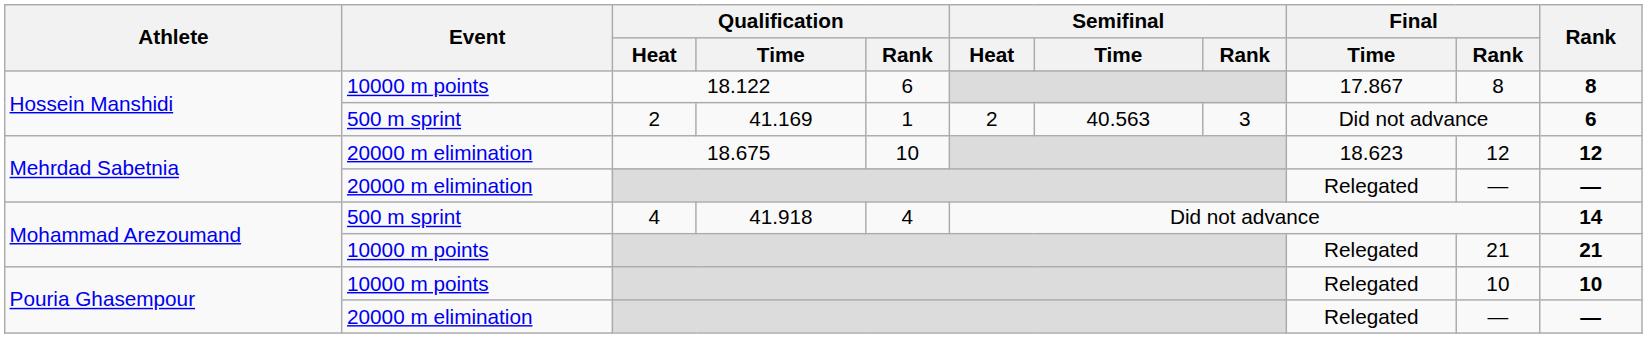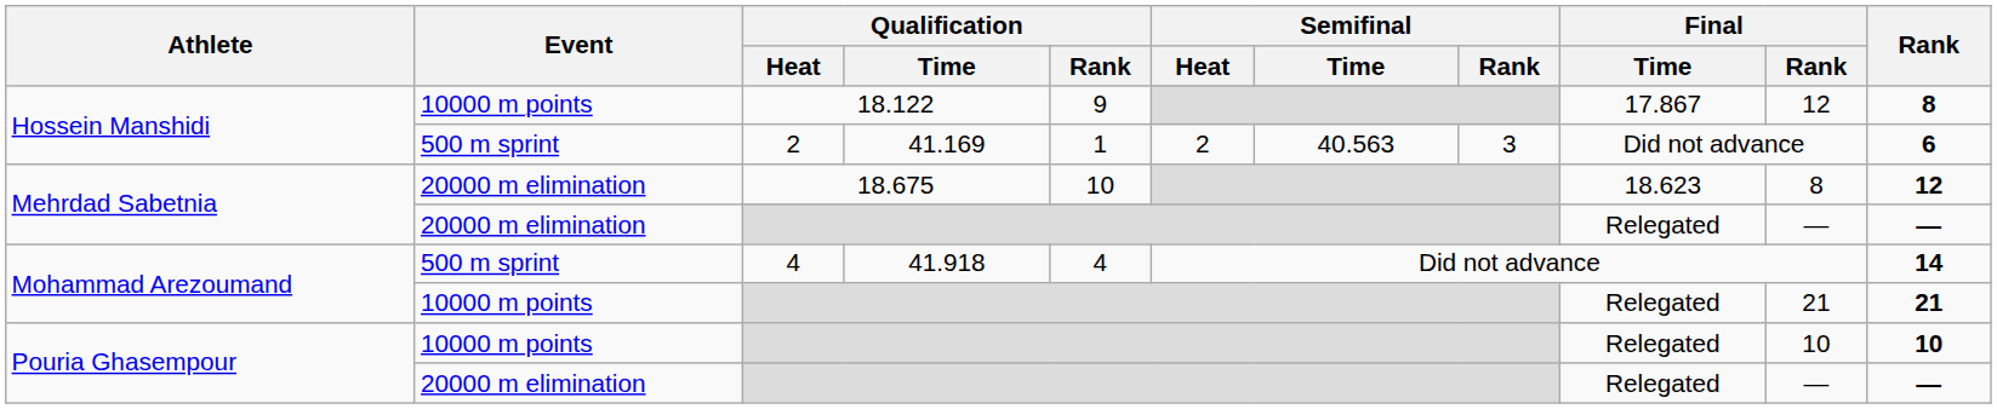 <table class="wikitable" width="90%" style="text-align:center; font-size:90%">
 <tr>
 <th rowspan="2" width="20%">Athlete</th>
 <th rowspan="2" width="16%">Event</th>
 <th colspan="3" width="20%">Qualification</th>
 <th colspan="3" width="20%">Semifinal</th>
 <th colspan="2" width="15%">Final</th>
 <th rowspan="2" width="6%">Rank</th>
 </tr>
 <tr>
 <th width="5%">Heat</th>
 <th width="10%">Time</th>
 <th>Rank</th>
 <th width="5%">Heat</th>
 <th width="10%">Time</th>
 <th>Rank</th>
 <th width="10%">Time</th>
 <th>Rank</th>
 </tr>
 <tr>
 <td rowspan=2 align="left"><a href='#'>Hossein Manshidi</a></td>
 <td align="left"><a href='#'>10000 m points</a></td>
 <td colspan=2>18.122</td>
-<td>6 <strong></strong></td>
+<td>9 <strong></strong></td>
 <td bgcolor=#DCDCDC colspan=3></td>
 <td>17.867</td>
-<td>8</td>
+<td>12</td>
 <td><strong>8</strong></td>
 </tr>
 <tr>
 <td align="left"><a href='#'>500 m sprint</a></td>
 <td>2</td>
 <td>41.169</td>
 <td>1 <strong></strong></td>
 <td>2</td>
 <td>40.563</td>
 <td>3</td>
 <td colspan=2>Did not advance</td>
 <td><strong>6</strong></td>
 </tr>
 <tr>
 <td rowspan=2 align="left"><a href='#'>Mehrdad Sabetnia</a></td>
 <td align="left"><a href='#'>20000 m elimination</a></td>
 <td colspan=2>18.675</td>
 <td>10 <strong></strong></td>
 <td bgcolor=#DCDCDC colspan=3></td>
 <td>18.623</td>
-<td>12</td>
+<td>8</td>
 <td><strong>12</strong></td>
 </tr>
 <tr>
 <td align="left"><a href='#'>20000 m elimination</a></td>
 <td bgcolor=#DCDCDC colspan=6></td>
 <td>Relegated</td>
 <td>—</td>
 <td><strong>—</strong></td>
 </tr>
 <tr>
 <td rowspan=2 align="left"><a href='#'>Mohammad Arezoumand</a></td>
 <td align="left"><a href='#'>500 m sprint</a></td>
 <td>4</td>
 <td>41.918</td>
 <td>4</td>
 <td colspan=5>Did not advance</td>
 <td><strong>14</strong></td>
 </tr>
 <tr>
 <td align="left"><a href='#'>10000 m points</a></td>
 <td bgcolor=#DCDCDC colspan=6></td>
 <td>Relegated</td>
 <td>21</td>
 <td><strong>21</strong></td>
 </tr>
 <tr>
 <td rowspan=2 align="left"><a href='#'>Pouria Ghasempour</a></td>
 <td align="left"><a href='#'>10000 m points</a></td>
 <td bgcolor=#DCDCDC colspan=6></td>
 <td>Relegated</td>
 <td>10</td>
 <td><strong>10</strong></td>
 </tr>
 <tr>
 <td align="left"><a href='#'>20000 m elimination</a></td>
 <td bgcolor=#DCDCDC colspan=6></td>
 <td>Relegated</td>
 <td>—</td>
 <td><strong>—</strong></td>
 </tr>
 </table>
